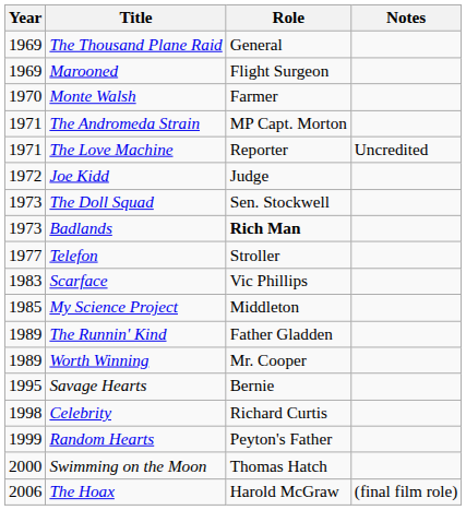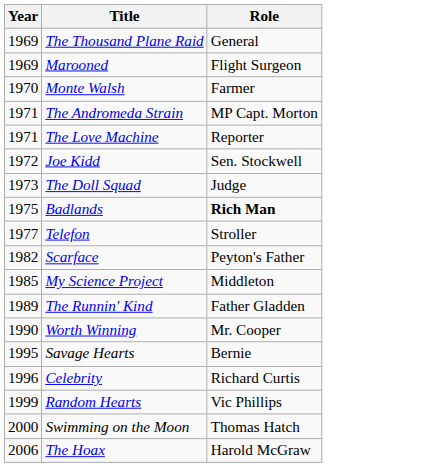 <table class="wikitable">
 <tr>
 <th>Year</th>
 <th>Title</th>
 <th>Role</th>
-<th>Notes</th>
 </tr>
 <tr>
 <td>1969</td>
 <td><em><a href='#'>The Thousand Plane Raid</a></em></td>
 <td>General</td>
-<td></td>
 </tr>
 <tr>
 <td>1969</td>
 <td><em><a href='#'>Marooned</a></em></td>
 <td>Flight Surgeon</td>
-<td></td>
 </tr>
 <tr>
 <td>1970</td>
 <td><em><a href='#'>Monte Walsh</a></em></td>
 <td>Farmer</td>
-<td></td>
 </tr>
 <tr>
 <td>1971</td>
 <td><em><a href='#'>The Andromeda Strain</a></em></td>
 <td>MP Capt. Morton</td>
-<td></td>
 </tr>
 <tr>
 <td>1971</td>
 <td><em><a href='#'>The Love Machine</a></em></td>
 <td>Reporter</td>
-<td>Uncredited</td>
 </tr>
 <tr>
 <td>1972</td>
 <td><em><a href='#'>Joe Kidd</a></em></td>
-<td>Judge</td>
-<td></td>
+<td>Sen. Stockwell</td>
 </tr>
 <tr>
 <td>1973</td>
 <td><em><a href='#'>The Doll Squad</a></em></td>
-<td>Sen. Stockwell</td>
-<td></td>
+<td>Judge</td>
 </tr>
 <tr>
-<td>1973</td>
+<td>1975</td>
 <td><em><a href='#'>Badlands</a></em></td>
 <td><strong>Rich Man</strong></td>
-<td></td>
 </tr>
 <tr>
 <td>1977</td>
 <td><em><a href='#'>Telefon</a></em></td>
 <td>Stroller</td>
-<td></td>
 </tr>
 <tr>
-<td>1983</td>
+<td>1982</td>
 <td><em><a href='#'>Scarface</a></em></td>
-<td>Vic Phillips</td>
-<td></td>
+<td>Peyton's Father</td>
 </tr>
 <tr>
 <td>1985</td>
 <td><em><a href='#'>My Science Project</a></em></td>
 <td>Middleton</td>
-<td></td>
 </tr>
 <tr>
 <td>1989</td>
 <td><em><a href='#'>The Runnin' Kind</a></em></td>
 <td>Father Gladden</td>
-<td></td>
 </tr>
 <tr>
-<td>1989</td>
+<td>1990</td>
 <td><em><a href='#'>Worth Winning</a></em></td>
 <td>Mr. Cooper</td>
-<td></td>
 </tr>
 <tr>
 <td>1995</td>
 <td><em>Savage Hearts</em></td>
 <td>Bernie</td>
-<td></td>
 </tr>
 <tr>
-<td>1998</td>
+<td>1996</td>
 <td><em><a href='#'>Celebrity</a></em></td>
 <td>Richard Curtis</td>
-<td></td>
 </tr>
 <tr>
 <td>1999</td>
 <td><em><a href='#'>Random Hearts</a></em></td>
-<td>Peyton's Father</td>
-<td></td>
+<td>Vic Phillips</td>
 </tr>
 <tr>
 <td>2000</td>
 <td><em>Swimming on the Moon</em></td>
 <td>Thomas Hatch</td>
-<td></td>
 </tr>
 <tr>
 <td>2006</td>
 <td><em><a href='#'>The Hoax</a></em></td>
 <td>Harold McGraw</td>
-<td>(final film role)</td>
 </tr>
 </table>
